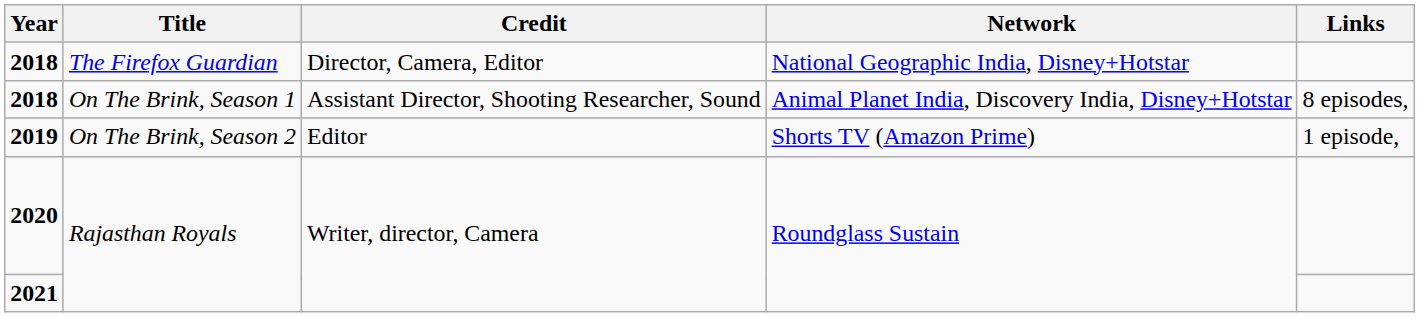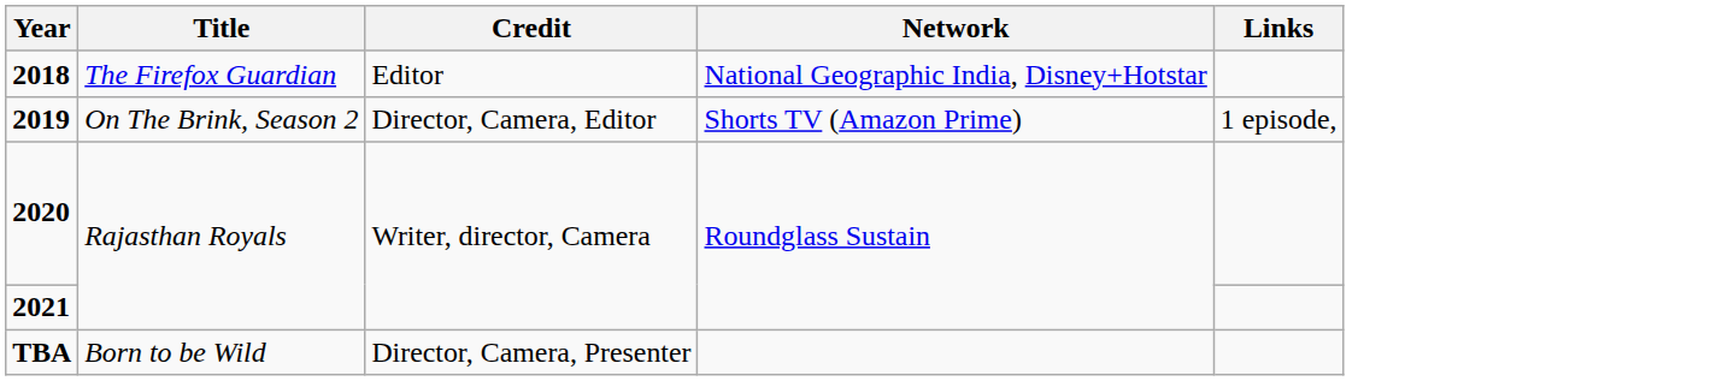 <table class="wikitable sortable">
 <tr>
 <th scope="col">Year</th>
 <th scope="col">Title</th>
 <th scope="col">Credit</th>
 <th scope="col">Network</th>
 <th scope="col">Links</th>
 </tr>
 <tr>
 <td><strong>2018</strong></td>
 <td><em><a href='#'>The Firefox Guardian</a></em></td>
-<td>Director, Camera, Editor</td>
+<td>Editor</td>
 <td><a href='#'>National Geographic India</a>, <a href='#'>Disney+Hotstar</a></td>
 <td></td>
 </tr>
 <tr>
-<td><strong>2018</strong></td>
-<td><em>On The Brink, Season 1</em></td>
-<td>Assistant Director, Shooting Researcher, Sound</td>
-<td><a href='#'>Animal Planet India</a>, Discovery India, <a href='#'>Disney+Hotstar</a></td>
-<td>8 episodes, </td>
-</tr>
-<tr>
 <td><strong>2019</strong></td>
 <td><em>On The Brink, Season 2</em></td>
-<td>Editor</td>
+<td>Director, Camera, Editor</td>
 <td><a href='#'>Shorts TV</a> (<a href='#'>Amazon Prime</a>)</td>
 <td>1 episode, </td>
 </tr>
 <tr>
 <td><strong>2020</strong></td>
 <td rowspan=2><em>Rajasthan Royals</em></td>
 <td rowspan=2>Writer, director, Camera</td>
 <td rowspan=2><a href='#'>Roundglass Sustain</a></td>
 <td><br><br><br><br></td>
 </tr>
 <tr>
 <td><strong>2021</strong></td>
 <td><br></td>
 </tr>
+<tr>
+<td><strong>TBA</strong></td>
+<td><em>Born to be Wild</em></td>
+<td>Director, Camera, Presenter</td>
+<td></td>
+<td></td>
+</tr>
 </table>
